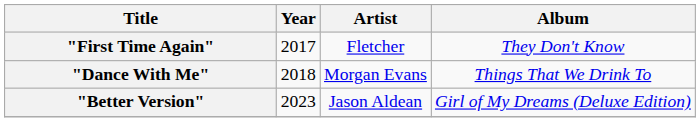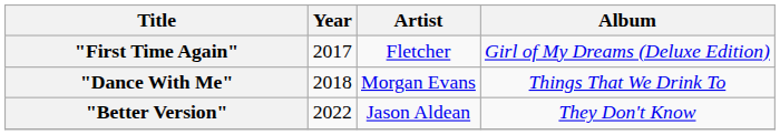 <table class="wikitable plainrowheaders" style="text-align:center;">
 <tr>
 <th scope="col" style="width:15em;">Title</th>
 <th scope="col">Year</th>
 <th scope="col">Artist</th>
 <th scope="col">Album</th>
 </tr>
 <tr>
 <th scope="row">"First Time Again"</th>
 <td>2017</td>
 <td><a href='#'>Fletcher</a></td>
-<td><em><a href='#'>They Don't Know</a></em></td>
+<td><em><a href='#'>Girl of My Dreams (Deluxe Edition)</a></em></td>
 </tr>
 <tr>
 <th scope="row">"Dance With Me"</th>
 <td>2018</td>
 <td><a href='#'>Morgan Evans</a></td>
 <td><em><a href='#'>Things That We Drink To</a></em></td>
 </tr>
 <tr>
 <th scope="row">"Better Version"</th>
-<td>2023</td>
+<td>2022</td>
 <td><a href='#'>Jason Aldean</a></td>
-<td><em><a href='#'>Girl of My Dreams (Deluxe Edition)</a></em></td>
+<td><em><a href='#'>They Don't Know</a></em></td>
 </tr>
 <tr>
 </tr>
 </table>
